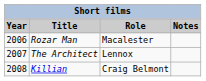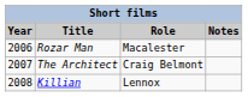 <table class="wikitable" style="font-size:90%;">
 <tr>
 <th colspan="4" style="background:LightSteelBlue">Short films</th>
 </tr>
 <tr>
 <th style="background:#ccc;">Year</th>
 <th style="background:#ccc;">Title</th>
 <th style="background:#ccc;">Role</th>
 <th style="background:#ccc;">Notes</th>
 </tr>
 <tr>
 <td>2006</td>
 <td><em>Rozar Man</em></td>
 <td>Macalester</td>
 <td></td>
 </tr>
 <tr>
 <td>2007</td>
 <td><em>The Architect</em></td>
-<td>Lennox</td>
+<td>Craig Belmont</td>
 <td></td>
 </tr>
 <tr>
 <td>2008</td>
 <td><em><a href='#'>Killian</a></em></td>
-<td>Craig Belmont</td>
+<td>Lennox</td>
 <td></td>
 </tr>
 </table>
